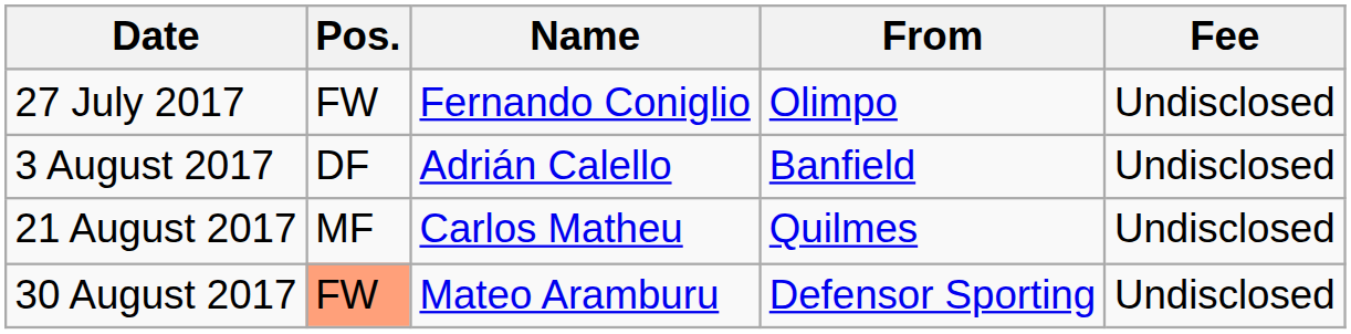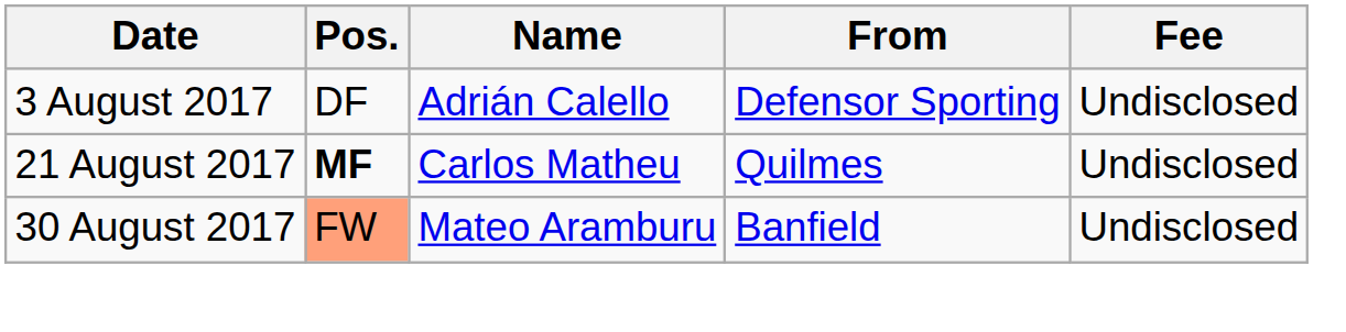 <table class="wikitable">
 <tr>
 <th>Date</th>
 <th>Pos.</th>
 <th>Name</th>
 <th>From</th>
 <th>Fee</th>
 </tr>
 <tr>
-<td>27 July 2017</td>
-<td>FW</td>
-<td> <a href='#'>Fernando Coniglio</a></td>
-<td> <a href='#'>Olimpo</a></td>
-<td>Undisclosed</td>
-</tr>
-<tr>
 <td>3 August 2017</td>
 <td>DF</td>
 <td> <a href='#'>Adrián Calello</a></td>
-<td> <a href='#'>Banfield</a></td>
+<td> <a href='#'>Defensor Sporting</a></td>
 <td>Undisclosed</td>
 </tr>
 <tr>
 <td>21 August 2017</td>
-<td>MF</td>
+<td><strong>MF</strong></td>
 <td> <a href='#'>Carlos Matheu</a></td>
 <td> <a href='#'>Quilmes</a></td>
 <td>Undisclosed</td>
 </tr>
 <tr>
 <td>30 August 2017</td>
 <td style="background: lightsalmon;">FW</td>
 <td> <a href='#'>Mateo Aramburu</a></td>
-<td> <a href='#'>Defensor Sporting</a></td>
+<td> <a href='#'>Banfield</a></td>
 <td>Undisclosed</td>
 </tr>
 </table>
